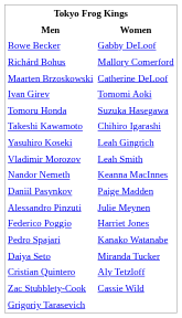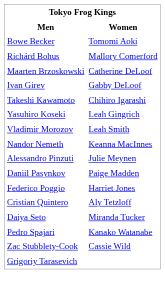 <table cellspacing="1" cellpadding="3" style="border:1px solid #AAAAAA;font-size:90%">
 <tr>
 <th colspan=2> Tokyo Frog Kings</th>
 </tr>
 <tr>
 <th>Men</th>
 <th>Women</th>
 </tr>
 <tr>
 <td> <a href='#'>Bowe Becker</a></td>
-<td> <a href='#'>Gabby DeLoof</a></td>
+<td> <a href='#'>Tomomi Aoki</a></td>
 </tr>
 <tr>
 <td> <a href='#'>Richárd Bohus</a></td>
 <td> <a href='#'>Mallory Comerford</a></td>
 </tr>
 <tr>
 <td> <a href='#'>Maarten Brzoskowski</a></td>
 <td> <a href='#'>Catherine DeLoof</a></td>
 </tr>
 <tr>
 <td> <a href='#'>Ivan Girev</a></td>
-<td> <a href='#'>Tomomi Aoki</a></td>
-</tr>
-<tr>
-<td> <a href='#'>Tomoru Honda</a></td>
-<td> <a href='#'>Suzuka Hasegawa</a></td>
+<td> <a href='#'>Gabby DeLoof</a></td>
 </tr>
 <tr>
 <td> <a href='#'>Takeshi Kawamoto</a></td>
 <td> <a href='#'>Chihiro Igarashi</a></td>
 </tr>
 <tr>
 <td> <a href='#'>Yasuhiro Koseki</a></td>
 <td> <a href='#'>Leah Gingrich</a></td>
 </tr>
 <tr>
 <td> <a href='#'>Vladimir Morozov</a></td>
 <td> <a href='#'>Leah Smith</a></td>
 </tr>
 <tr>
 <td> <a href='#'>Nandor Nemeth</a></td>
 <td> <a href='#'>Keanna MacInnes</a></td>
 </tr>
 <tr>
+<td> <a href='#'>Alessandro Pinzuti</a></td>
+<td> <a href='#'>Julie Meynen</a></td>
+</tr>
+<tr>
 <td> <a href='#'>Daniil Pasynkov</a></td>
 <td> <a href='#'>Paige Madden</a></td>
-</tr>
-<tr>
-<td> <a href='#'>Alessandro Pinzuti</a></td>
-<td> <a href='#'>Julie Meynen</a></td>
 </tr>
 <tr>
 <td> <a href='#'>Federico Poggio</a></td>
 <td> <a href='#'>Harriet Jones</a></td>
 </tr>
 <tr>
-<td> <a href='#'>Pedro Spajari</a></td>
-<td> <a href='#'>Kanako Watanabe</a></td>
+<td> <a href='#'>Cristian Quintero</a></td>
+<td> <a href='#'>Aly Tetzloff</a></td>
 </tr>
 <tr>
 <td> <a href='#'>Daiya Seto</a></td>
 <td> <a href='#'>Miranda Tucker</a></td>
 </tr>
 <tr>
-<td> <a href='#'>Cristian Quintero</a></td>
-<td> <a href='#'>Aly Tetzloff</a></td>
+<td> <a href='#'>Pedro Spajari</a></td>
+<td> <a href='#'>Kanako Watanabe</a></td>
 </tr>
 <tr>
 <td> <a href='#'>Zac Stubblety-Cook</a></td>
 <td> <a href='#'>Cassie Wild</a></td>
 </tr>
 <tr>
 <td> <a href='#'>Grigoriy Tarasevich</a></td>
 <td></td>
 </tr>
 </table>
